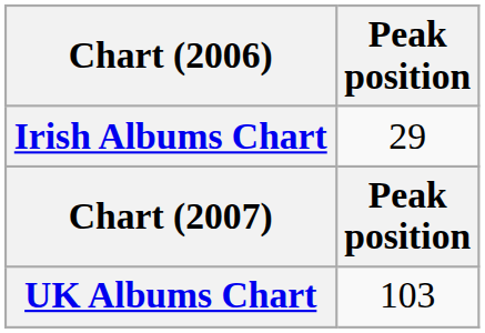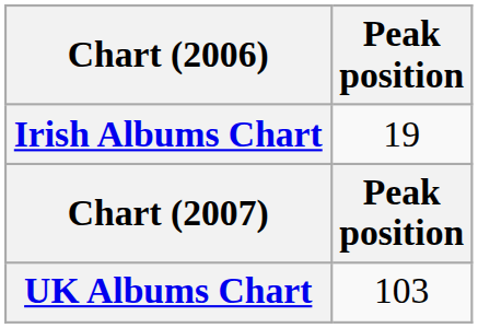 <table class="wikitable sortable plainrowheaders" style="text-align:center;">
 <tr>
 <th scope="col">Chart (2006)</th>
 <th scope="col">Peak<br>position</th>
 </tr>
 <tr>
 <th scope="row"><a href='#'>Irish Albums Chart</a></th>
-<td style="text-align:center;">29</td>
+<td style="text-align:center;">19</td>
 </tr>
 <tr>
 <th scope="col">Chart (2007)</th>
 <th scope="col">Peak<br>position</th>
 </tr>
 <tr>
 <th scope="row"><a href='#'>UK Albums Chart</a></th>
 <td style="text-align:center;">103</td>
 </tr>
 </table>
